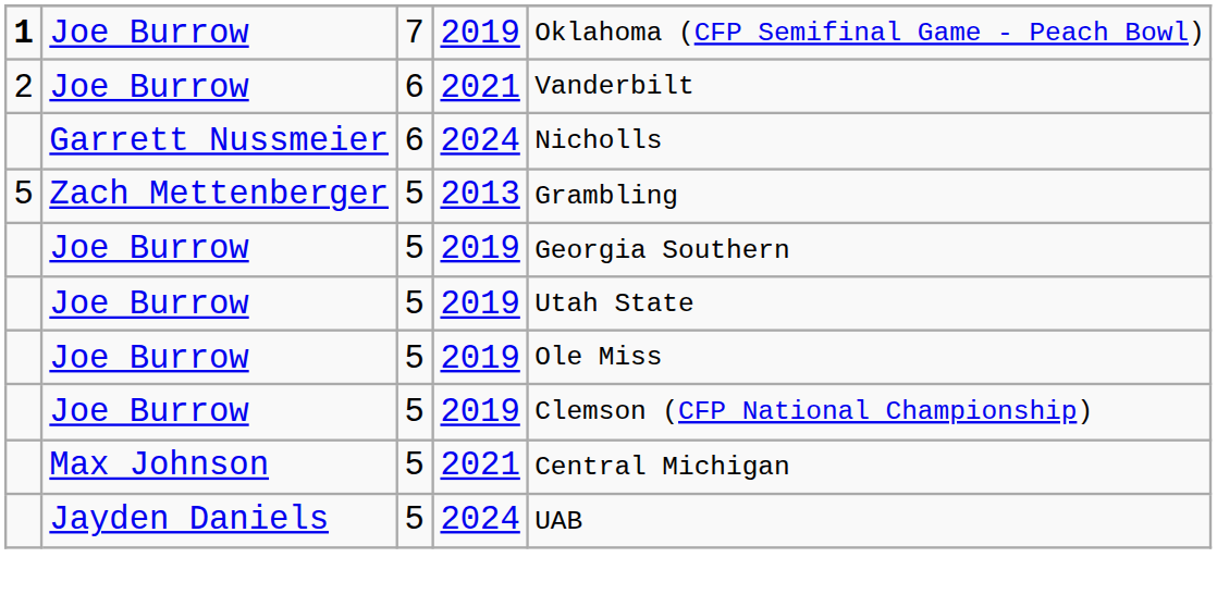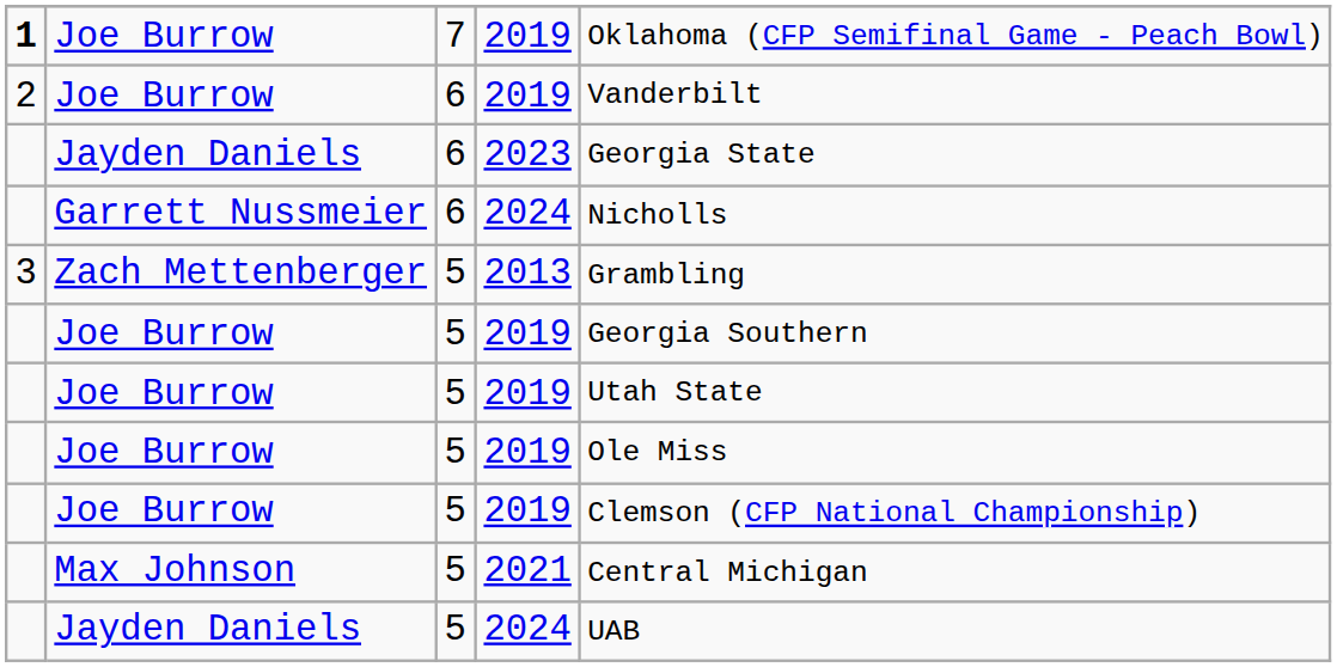 <table class="wikitable">
 <tr>
 </tr>
 <tr>
 <td><strong>1</strong></td>
 <td><a href='#'>Joe Burrow</a></td>
 <td>7</td>
 <td><a href='#'>2019</a></td>
 <td style="font-size:80%;">Oklahoma (<a href='#'>CFP Semifinal Game - Peach Bowl</a>)</td>
 </tr>
 <tr>
 <td>2</td>
 <td><a href='#'>Joe Burrow</a></td>
 <td>6</td>
-<td><a href='#'>2021</a></td>
+<td><a href='#'>2019</a></td>
 <td style="font-size:80%;">Vanderbilt</td>
+</tr>
+<tr>
+<td></td>
+<td><a href='#'>Jayden Daniels</a></td>
+<td>6</td>
+<td><a href='#'>2023</a></td>
+<td style="font-size:80%;">Georgia State</td>
 </tr>
 <tr>
 <td></td>
 <td><a href='#'>Garrett Nussmeier</a></td>
 <td>6</td>
 <td><a href='#'>2024</a></td>
 <td style="font-size:80%;">Nicholls</td>
 </tr>
 <tr>
-<td>5</td>
+<td>3</td>
 <td><a href='#'>Zach Mettenberger</a></td>
 <td>5</td>
 <td><a href='#'>2013</a></td>
 <td style="font-size:80%;">Grambling</td>
 </tr>
 <tr>
 <td></td>
 <td><a href='#'>Joe Burrow</a></td>
 <td>5</td>
 <td><a href='#'>2019</a></td>
 <td style="font-size:80%;">Georgia Southern</td>
 </tr>
 <tr>
 <td></td>
 <td><a href='#'>Joe Burrow</a></td>
 <td>5</td>
 <td><a href='#'>2019</a></td>
 <td style="font-size:80%;">Utah State</td>
 </tr>
 <tr>
 <td></td>
 <td><a href='#'>Joe Burrow</a></td>
 <td>5</td>
 <td><a href='#'>2019</a></td>
 <td style="font-size:80%;">Ole Miss</td>
 </tr>
 <tr>
 <td></td>
 <td><a href='#'>Joe Burrow</a></td>
 <td>5</td>
 <td><a href='#'>2019</a></td>
 <td style="font-size:80%;">Clemson (<a href='#'>CFP National Championship</a>)</td>
 </tr>
 <tr>
 <td></td>
 <td><a href='#'>Max Johnson</a></td>
 <td>5</td>
 <td><a href='#'>2021</a></td>
 <td style="font-size:80%;">Central Michigan</td>
 </tr>
 <tr>
 <td></td>
 <td><a href='#'>Jayden Daniels</a></td>
 <td>5</td>
 <td><a href='#'>2024</a></td>
 <td style="font-size:80%;">UAB</td>
 </tr>
 </table>
